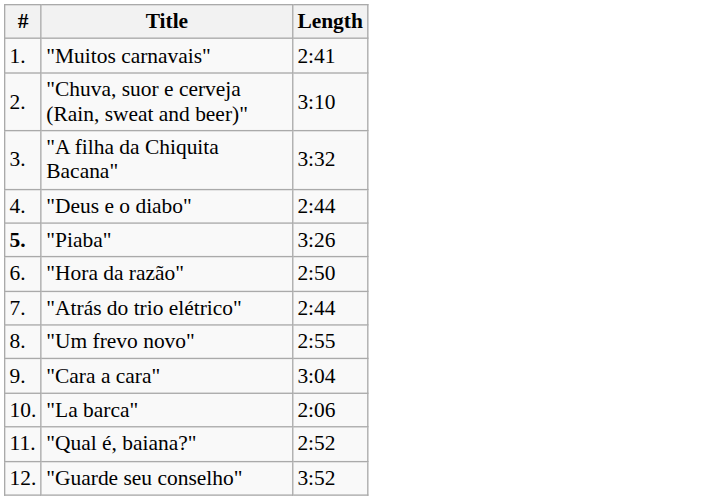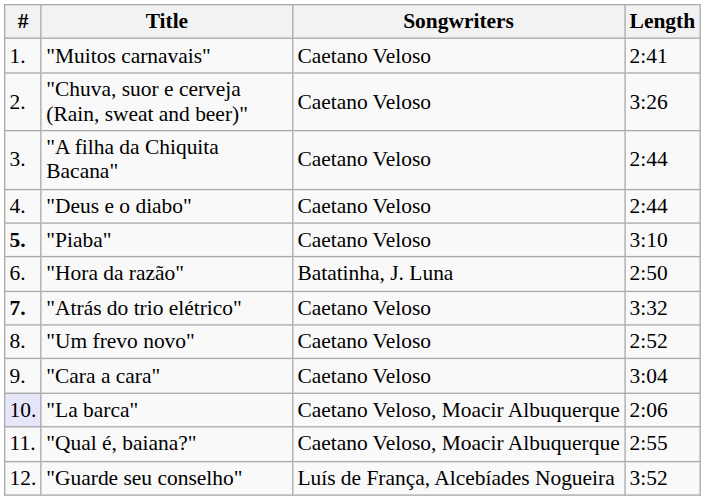 <table class="wikitable">
 <tr>
 <th>#</th>
 <th width="180">Title</th>
+<th>Songwriters</th>
 <th>Length</th>
 </tr>
 <tr>
 <td>1.</td>
 <td>"Muitos carnavais"</td>
+<td>Caetano Veloso</td>
 <td>2:41</td>
 </tr>
 <tr>
 <td>2.</td>
 <td>"Chuva, suor e cerveja (Rain, sweat and beer)"</td>
-<td>3:10</td>
+<td>Caetano Veloso</td>
+<td>3:26</td>
 </tr>
 <tr>
 <td>3.</td>
 <td>"A filha da Chiquita Bacana"</td>
-<td>3:32</td>
+<td>Caetano Veloso</td>
+<td>2:44</td>
 </tr>
 <tr>
 <td>4.</td>
 <td>"Deus e o diabo"</td>
+<td>Caetano Veloso</td>
 <td>2:44</td>
 </tr>
 <tr>
 <td><strong>5.</strong></td>
 <td>"Piaba"</td>
-<td>3:26</td>
+<td>Caetano Veloso</td>
+<td>3:10</td>
 </tr>
 <tr>
 <td>6.</td>
 <td>"Hora da razão"</td>
+<td>Batatinha, J. Luna</td>
 <td>2:50</td>
 </tr>
 <tr>
-<td>7.</td>
+<td><strong>7.</strong></td>
 <td>"Atrás do trio elétrico"</td>
-<td>2:44</td>
+<td>Caetano Veloso</td>
+<td>3:32</td>
 </tr>
 <tr>
 <td>8.</td>
 <td>"Um frevo novo"</td>
-<td>2:55</td>
+<td>Caetano Veloso</td>
+<td>2:52</td>
 </tr>
 <tr>
 <td>9.</td>
 <td>"Cara a cara"</td>
+<td>Caetano Veloso</td>
 <td>3:04</td>
 </tr>
 <tr>
-<td>10.</td>
+<td style="background: lavender;">10.</td>
 <td>"La barca"</td>
+<td>Caetano Veloso, Moacir Albuquerque</td>
 <td>2:06</td>
 </tr>
 <tr>
 <td>11.</td>
 <td>"Qual é, baiana?"</td>
-<td>2:52</td>
+<td>Caetano Veloso, Moacir Albuquerque</td>
+<td>2:55</td>
 </tr>
 <tr>
 <td>12.</td>
 <td>"Guarde seu conselho"</td>
+<td>Luís de França, Alcebíades Nogueira</td>
 <td>3:52</td>
 </tr>
 </table>
